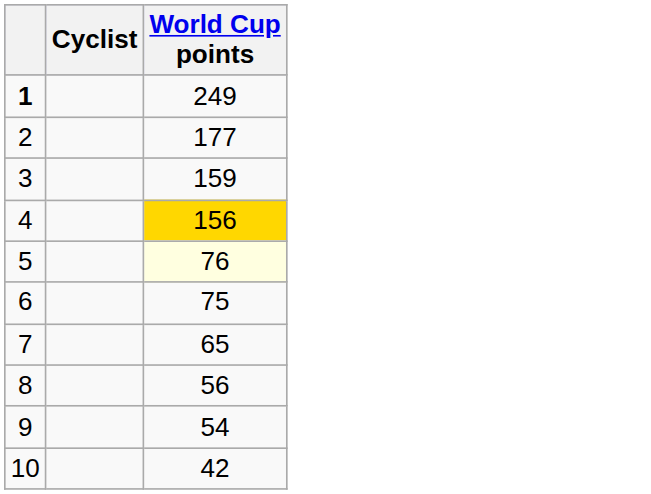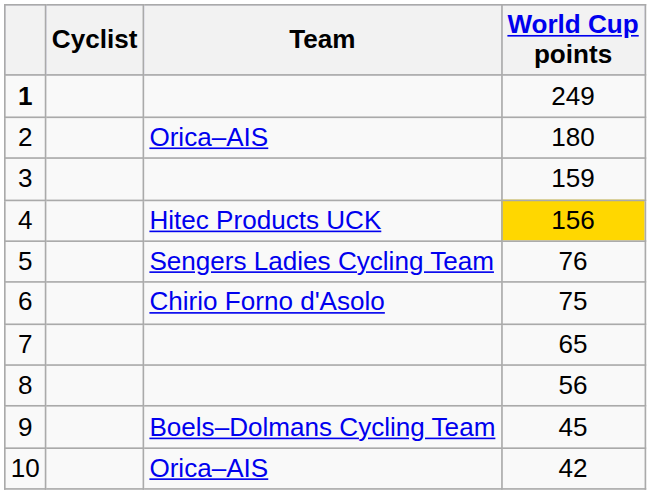 <table class="wikitable">
 <tr style="background:#ccccff;">
 <th></th>
 <th>Cyclist</th>
+<th>Team</th>
 <th><a href='#'>World Cup</a><br>points</th>
 </tr>
 <tr>
 <td align=center><strong>1</strong></td>
+<td></td>
 <td></td>
 <td align=center>249</td>
 </tr>
 <tr>
 <td align=center>2</td>
 <td></td>
-<td align=center>177</td>
+<td><a href='#'>Orica–AIS</a></td>
+<td align=center>180</td>
 </tr>
 <tr>
 <td align=center>3</td>
+<td></td>
 <td></td>
 <td align=center>159</td>
 </tr>
 <tr>
 <td align=center>4</td>
 <td></td>
+<td><a href='#'>Hitec Products UCK</a></td>
 <td align=center style="background: gold;">156</td>
 </tr>
 <tr>
 <td align=center>5</td>
 <td></td>
-<td align=center style="background: lightyellow;">76</td>
+<td><a href='#'>Sengers Ladies Cycling Team</a></td>
+<td align=center>76</td>
 </tr>
 <tr>
 <td align=center>6</td>
 <td></td>
+<td><a href='#'>Chirio Forno d'Asolo</a></td>
 <td align=center>75</td>
 </tr>
 <tr>
 <td align=center>7</td>
+<td></td>
 <td></td>
 <td align=center>65</td>
 </tr>
 <tr>
 <td align=center>8</td>
 <td></td>
+<td></td>
 <td align=center>56</td>
 </tr>
 <tr>
 <td align=center>9</td>
 <td></td>
-<td align=center>54</td>
+<td><a href='#'>Boels–Dolmans Cycling Team</a></td>
+<td align=center>45</td>
 </tr>
 <tr>
 <td align=center>10</td>
 <td></td>
+<td><a href='#'>Orica–AIS</a></td>
 <td align=center>42</td>
 </tr>
 </table>
